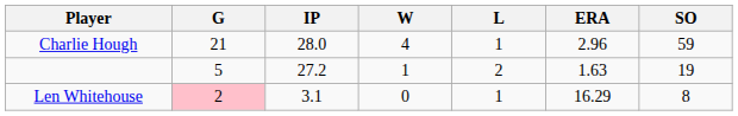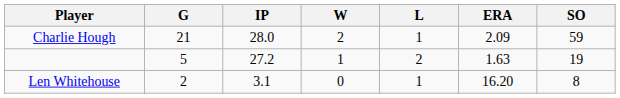 <table class="wikitable sortable">
 <tr>
 <th bgcolor="#DDDDFF" width="16%">Player</th>
 <th bgcolor="#DDDDFF" width="9%">G</th>
 <th bgcolor="#DDDDFF" width="9%">IP</th>
 <th bgcolor="#DDDDFF" width="9%">W</th>
 <th bgcolor="#DDDDFF" width="9%">L</th>
 <th bgcolor="#DDDDFF" width="9%">ERA</th>
 <th bgcolor="#DDDDFF" width="9%">SO</th>
 </tr>
 <tr align="center">
 <td><a href='#'>Charlie Hough</a></td>
 <td>21</td>
 <td>28.0</td>
-<td>4</td>
+<td>2</td>
 <td>1</td>
-<td>2.96</td>
+<td>2.09</td>
 <td>59</td>
 </tr>
 <tr align=center>
 <td></td>
 <td>5</td>
 <td>27.2</td>
 <td>1</td>
 <td>2</td>
 <td>1.63</td>
 <td>19</td>
 </tr>
 <tr align="center">
 <td><a href='#'>Len Whitehouse</a></td>
-<td style="background: pink;">2</td>
+<td>2</td>
 <td>3.1</td>
 <td>0</td>
 <td>1</td>
-<td>16.29</td>
+<td>16.20</td>
 <td>8</td>
 </tr>
 </table>
